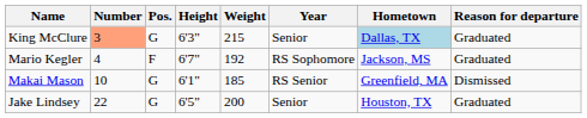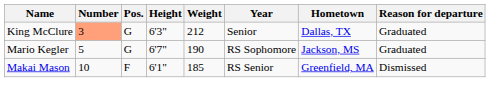 <table class="wikitable sortable" border="1">
 <tr>
 <th>Name</th>
 <th>Number</th>
 <th>Pos.</th>
 <th>Height</th>
 <th>Weight</th>
 <th>Year</th>
 <th>Hometown</th>
 <th class="unsortable">Reason for departure</th>
 </tr>
 <tr>
 <td>King McClure</td>
 <td style="background: lightsalmon;">3</td>
 <td>G</td>
 <td>6'3"</td>
-<td>215</td>
+<td>212</td>
 <td>Senior</td>
-<td style="background: lightblue;"><a href='#'>Dallas, TX</a></td>
+<td><a href='#'>Dallas, TX</a></td>
 <td>Graduated</td>
 </tr>
 <tr>
 <td>Mario Kegler</td>
-<td>4</td>
-<td>F</td>
+<td>5</td>
+<td>G</td>
 <td>6'7"</td>
-<td>192</td>
+<td>190</td>
 <td>RS Sophomore</td>
 <td><a href='#'>Jackson, MS</a></td>
 <td>Graduated</td>
 </tr>
 <tr>
 <td><a href='#'>Makai Mason</a></td>
 <td>10</td>
-<td>G</td>
+<td>F</td>
 <td>6'1"</td>
 <td>185</td>
 <td>RS Senior</td>
 <td><a href='#'>Greenfield, MA</a></td>
 <td>Dismissed</td>
 </tr>
-<tr>
-<td>Jake Lindsey</td>
-<td>22</td>
-<td>G</td>
-<td>6'5"</td>
-<td>200</td>
-<td>Senior</td>
-<td><a href='#'>Houston, TX</a></td>
-<td>Graduated</td>
-</tr>
 </table>
